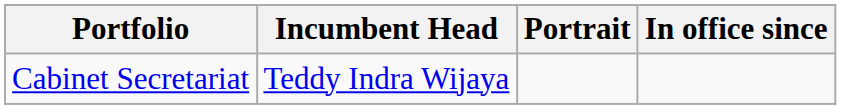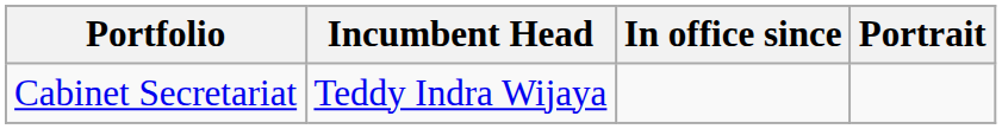 <table class="wikitable">
 <tr>
 <th>Portfolio</th>
 <th>Incumbent Head</th>
+<th>In office since</th>
 <th>Portrait</th>
-<th>In office since</th>
 </tr>
 <tr>
 <td align="center"><a href='#'>Cabinet Secretariat</a><br><small></small></td>
 <td><a href='#'>Teddy Indra Wijaya</a></td>
 <td></td>
 <td></td>
 </tr>
 </table>
